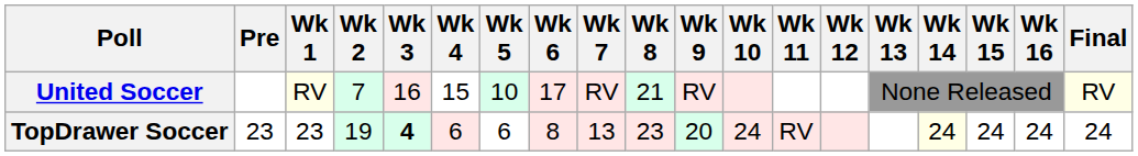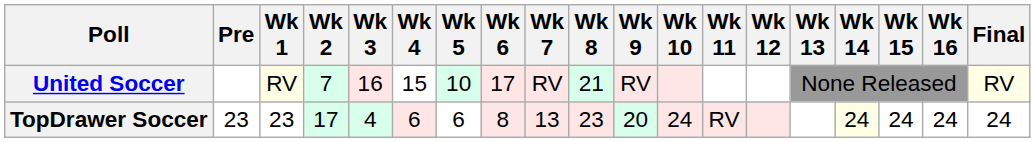 <table class="wikitable" style="white-space:nowrap;text-align:center;">
 <tr>
 <th>Poll</th>
 <th>Pre</th>
 <th>Wk<br>1</th>
 <th>Wk<br>2</th>
 <th>Wk<br>3</th>
 <th>Wk<br>4</th>
 <th>Wk<br>5</th>
 <th>Wk<br>6</th>
 <th>Wk<br>7</th>
 <th>Wk<br>8</th>
 <th>Wk<br>9</th>
 <th>Wk<br>10</th>
 <th>Wk<br>11</th>
 <th>Wk<br>12</th>
 <th>Wk<br>13</th>
 <th>Wk<br>14</th>
 <th>Wk<br>15</th>
 <th>Wk<br>16</th>
 <th>Final<br></th>
 </tr>
 <tr>
 <th><a href='#'>United Soccer</a></th>
 <td style="background:#FFFFFF;"></td>
 <td style="background:#FFFFE6;">RV</td>
 <td style="background:#D8FFEB;">7</td>
 <td style="background:#FFE6E6;">16</td>
 <td style="background:#FFFFFF;">15</td>
 <td style="background:#D8FFEB;">10</td>
 <td style="background:#FFE6E6;">17</td>
 <td style="background:#FFE6E6;">RV</td>
 <td style="background:#D8FFEB;">21</td>
 <td style="background:#FFE6E6;">RV</td>
 <td style="background:#FFE6E6;"></td>
 <td style="background:#FFFFFF;"></td>
 <td style="background:#FFFFFF;"></td>
 <td colspan=4 style="background:#999;">None Released</td>
 <td style="background:#FFFFE6;">RV</td>
 </tr>
 <tr>
 <th>TopDrawer Soccer </th>
 <td style="background:#FFFFFF;">23</td>
 <td style="background:#FFFFFF;">23</td>
-<td style="background:#D8FFEB;">19</td>
-<td style="background:#D8FFEB;"><strong>4</strong></td>
+<td style="background:#D8FFEB;">17</td>
+<td style="background:#D8FFEB;">4</td>
 <td style="background:#FFE6E6;">6</td>
 <td style="background:#FFFFFF;">6</td>
 <td style="background:#FFE6E6;">8</td>
 <td style="background:#FFE6E6;">13</td>
 <td style="background:#FFE6E6;">23</td>
 <td style="background:#D8FFEB;">20</td>
 <td style="background:#FFE6E6;">24</td>
 <td style="background:#FFE6E6;">RV</td>
 <td style="background:#FFE6E6;"></td>
 <td style="background:#FFFFFF;"></td>
 <td style="background:#FFFFE6;">24</td>
 <td style="background:#FFFFFF;">24</td>
 <td style="background:#FFFFFF;">24</td>
 <td style="background:#FFFFFF;">24</td>
 </tr>
 </table>
